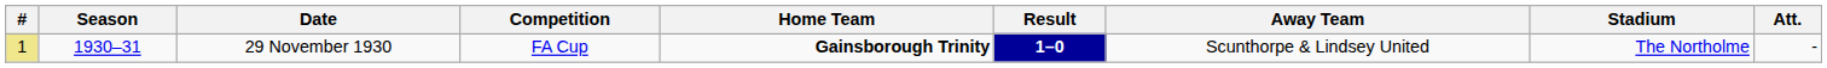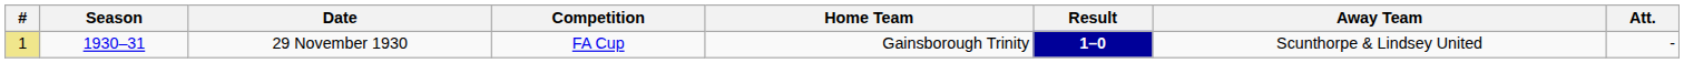 <table class="wikitable" style="text-align: center; width: 100%; font-size: 12px">
 <tr>
 <th><strong>#</strong></th>
 <th><strong>Season</strong></th>
 <th><strong>Date</strong></th>
 <th><strong>Competition</strong></th>
 <th><strong>Home Team</strong></th>
 <th><strong>Result</strong></th>
 <th><strong>Away Team</strong></th>
-<th><strong>Stadium</strong></th>
 <th><strong>Att.</strong></th>
 </tr>
 <tr>
 <td style="background: khaki;">1</td>
 <td><a href='#'>1930–31</a></td>
 <td>29 November 1930</td>
 <td><a href='#'>FA Cup</a></td>
-<td style="text-align:right;"><strong>Gainsborough Trinity</strong></td>
+<td style="text-align:right;">Gainsborough Trinity</td>
 <td style="background:#000099; text-align:center; color:white;"><strong>1–0</strong></td>
 <td>Scunthorpe & Lindsey United</td>
-<td style="text-align:right;"><a href='#'>The Northolme</a></td>
 <td style="text-align:right;">-</td>
 </tr>
 </table>
